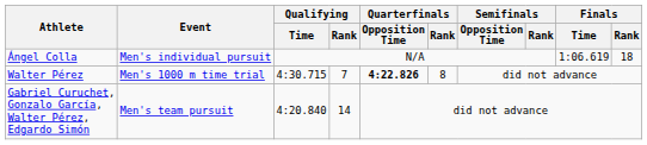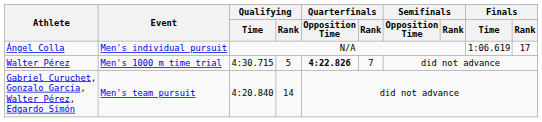 <table class=wikitable style="font-size:90%">
 <tr>
 <th rowspan="2">Athlete</th>
 <th rowspan="2">Event</th>
 <th colspan="2">Qualifying</th>
 <th colspan="2">Quarterfinals</th>
 <th colspan="2">Semifinals</th>
 <th colspan="2">Finals</th>
 </tr>
 <tr>
 <th>Time</th>
 <th>Rank</th>
 <th style="line-height:1em">Opposition<br>Time</th>
 <th>Rank</th>
 <th style="line-height:1em">Opposition<br>Time</th>
 <th>Rank</th>
 <th>Time</th>
 <th>Rank</th>
 </tr>
 <tr>
 <td><a href='#'>Ángel Colla</a></td>
 <td><a href='#'>Men's individual pursuit</a></td>
 <td align=center colspan=6>N/A</td>
 <td align=center>1:06.619</td>
-<td align=center>18</td>
+<td align=center>17</td>
 </tr>
 <tr>
 <td><a href='#'>Walter Pérez</a></td>
 <td><a href='#'>Men's 1000 m time trial</a></td>
 <td align=center>4:30.715</td>
+<td align=center>5</td>
+<td align=center><strong>4:22.826</strong></td>
 <td align=center>7</td>
-<td align=center><strong>4:22.826</strong></td>
-<td align=center>8</td>
 <td align=center colspan=4>did not advance</td>
 </tr>
 <tr>
 <td><a href='#'>Gabriel Curuchet</a>, <br><a href='#'>Gonzalo García</a>, <br><a href='#'>Walter Pérez</a>, <br><a href='#'>Edgardo Simón</a></td>
 <td><a href='#'>Men's team pursuit</a></td>
 <td align=center>4:20.840</td>
 <td align=center>14</td>
 <td align=center colspan=6>did not advance</td>
 </tr>
 </table>
